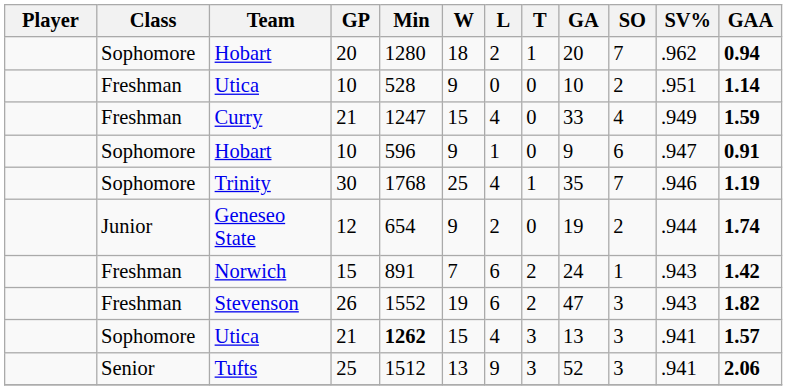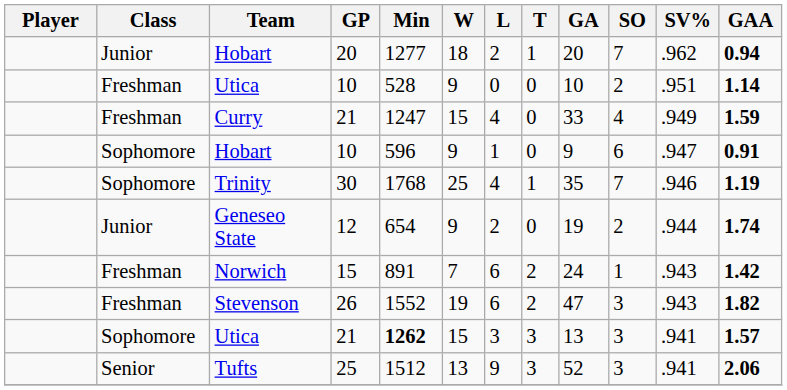 <table class="wikitable sortable">
 <tr>
 <th style="width: 9em;">Player</th>
 <th style="width: 7em;">Class</th>
 <th style="width: 11em;">Team</th>
 <th style="width: 4em;">GP</th>
 <th style="width: 5em;">Min</th>
 <th style="width: 4em;">W</th>
 <th style="width: 4em;">L</th>
 <th style="width: 4em;">T</th>
 <th style="width: 4em;">GA</th>
 <th style="width: 4em;">SO</th>
 <th style="width: 4em;">SV%</th>
 <th style="width: 4em;">GAA</th>
 </tr>
 <tr>
 <td></td>
-<td>Sophomore</td>
+<td>Junior</td>
 <td><a href='#'>Hobart</a></td>
 <td>20</td>
-<td>1280</td>
+<td>1277</td>
 <td>18</td>
 <td>2</td>
 <td>1</td>
 <td>20</td>
 <td>7</td>
 <td>.962</td>
 <td><strong>0.94</strong></td>
 </tr>
 <tr>
 <td></td>
 <td>Freshman</td>
 <td><a href='#'>Utica</a></td>
 <td>10</td>
 <td>528</td>
 <td>9</td>
 <td>0</td>
 <td>0</td>
 <td>10</td>
 <td>2</td>
 <td>.951</td>
 <td><strong>1.14</strong></td>
 </tr>
 <tr>
 <td></td>
 <td>Freshman</td>
 <td><a href='#'>Curry</a></td>
 <td>21</td>
 <td>1247</td>
 <td>15</td>
 <td>4</td>
 <td>0</td>
 <td>33</td>
 <td>4</td>
 <td>.949</td>
 <td><strong>1.59</strong></td>
 </tr>
 <tr>
 <td></td>
 <td>Sophomore</td>
 <td><a href='#'>Hobart</a></td>
 <td>10</td>
 <td>596</td>
 <td>9</td>
 <td>1</td>
 <td>0</td>
 <td>9</td>
 <td>6</td>
 <td>.947</td>
 <td><strong>0.91</strong></td>
 </tr>
 <tr>
 <td></td>
 <td>Sophomore</td>
 <td><a href='#'>Trinity</a></td>
 <td>30</td>
 <td>1768</td>
 <td>25</td>
 <td>4</td>
 <td>1</td>
 <td>35</td>
 <td>7</td>
 <td>.946</td>
 <td><strong>1.19</strong></td>
 </tr>
 <tr>
 <td></td>
 <td>Junior</td>
 <td><a href='#'>Geneseo State</a></td>
 <td>12</td>
 <td>654</td>
 <td>9</td>
 <td>2</td>
 <td>0</td>
 <td>19</td>
 <td>2</td>
 <td>.944</td>
 <td><strong>1.74</strong></td>
 </tr>
 <tr>
 <td></td>
 <td>Freshman</td>
 <td><a href='#'>Norwich</a></td>
 <td>15</td>
 <td>891</td>
 <td>7</td>
 <td>6</td>
 <td>2</td>
 <td>24</td>
 <td>1</td>
 <td>.943</td>
 <td><strong>1.42</strong></td>
 </tr>
 <tr>
 <td></td>
 <td>Freshman</td>
 <td><a href='#'>Stevenson</a></td>
 <td>26</td>
 <td>1552</td>
 <td>19</td>
 <td>6</td>
 <td>2</td>
 <td>47</td>
 <td>3</td>
 <td>.943</td>
 <td><strong>1.82</strong></td>
 </tr>
 <tr>
 <td></td>
 <td>Sophomore</td>
 <td><a href='#'>Utica</a></td>
 <td>21</td>
 <td><strong>1262</strong></td>
 <td>15</td>
-<td>4</td>
+<td>3</td>
 <td>3</td>
 <td>13</td>
 <td>3</td>
 <td>.941</td>
 <td><strong>1.57</strong></td>
 </tr>
 <tr>
 <td></td>
 <td>Senior</td>
 <td><a href='#'>Tufts</a></td>
 <td>25</td>
 <td>1512</td>
 <td>13</td>
 <td>9</td>
 <td>3</td>
 <td>52</td>
 <td>3</td>
 <td>.941</td>
 <td><strong>2.06</strong></td>
 </tr>
 <tr>
 </tr>
 </table>
